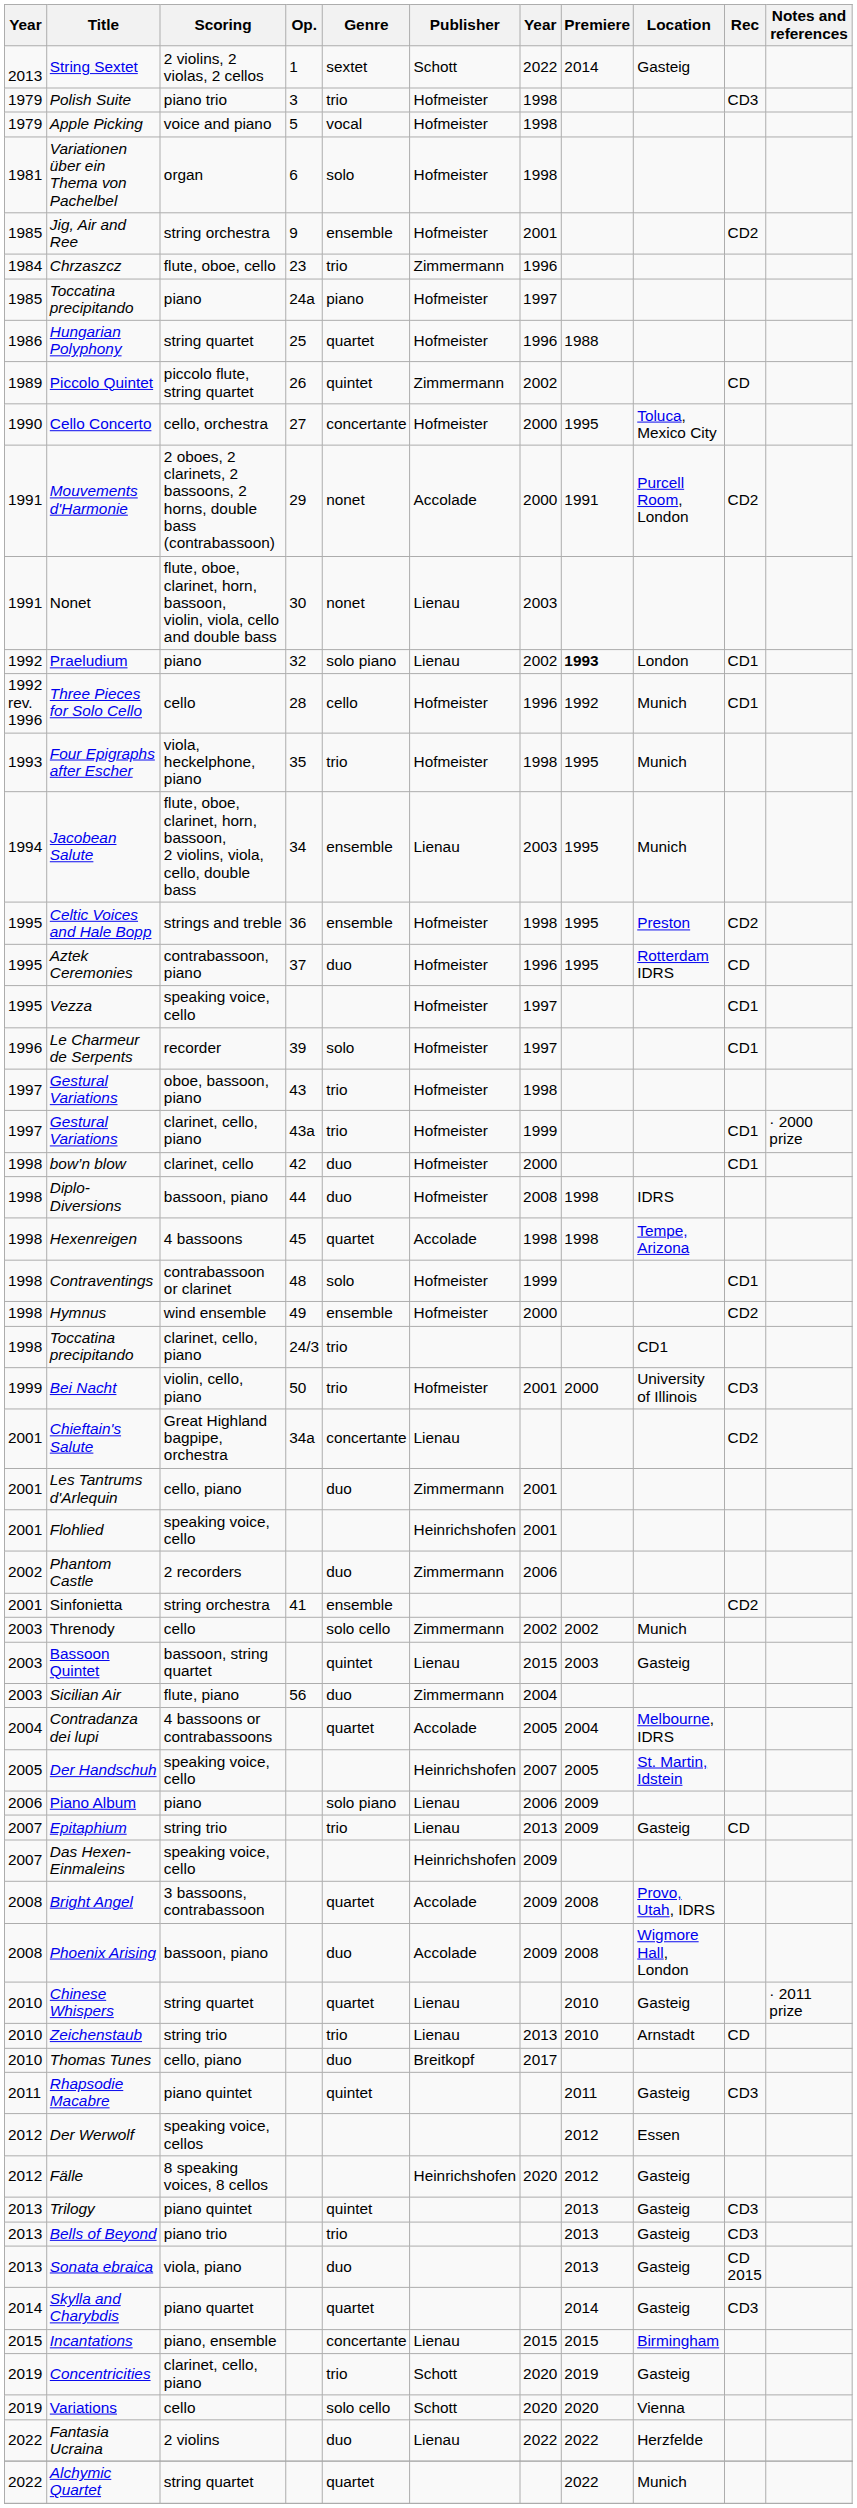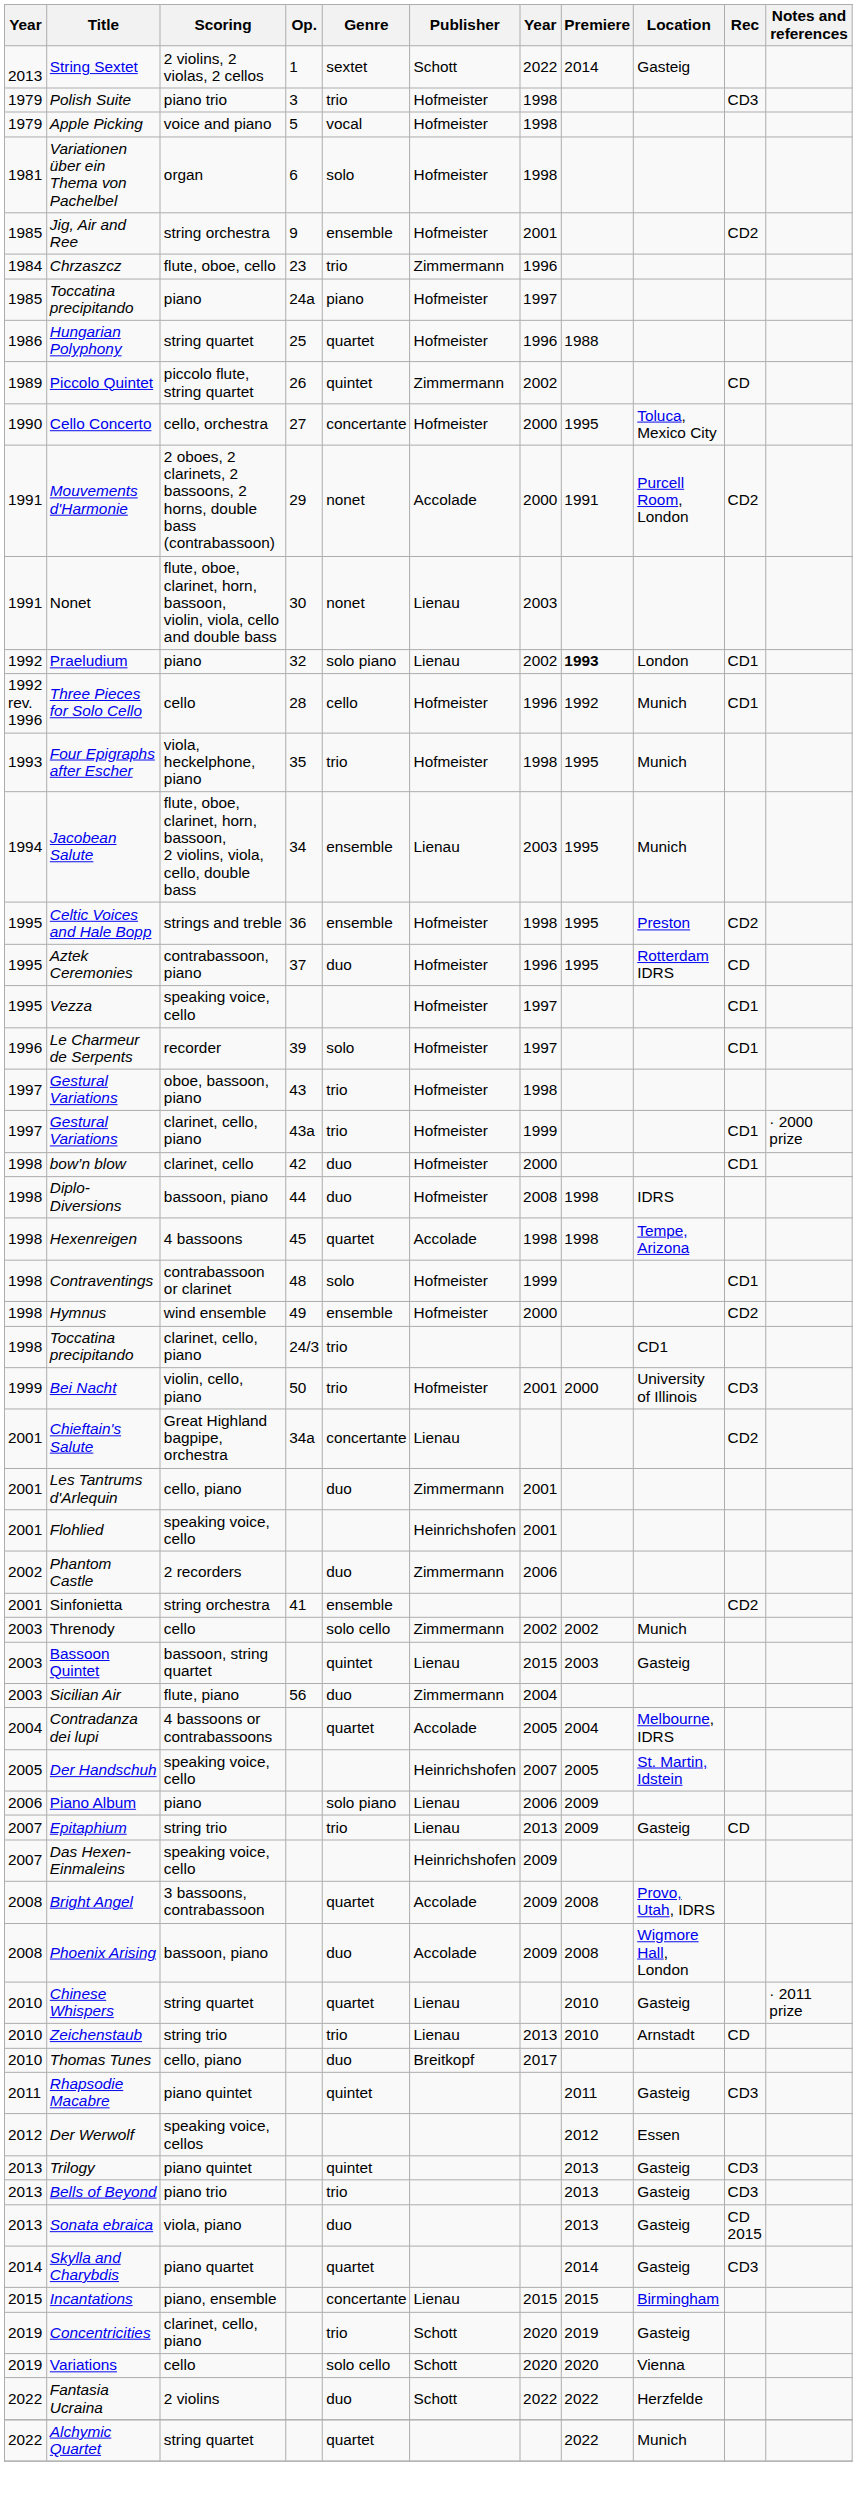 <table class="wikitable sortable" style="margin-right: 0;">
 <tr>
 <th>Year</th>
 <th>Title</th>
 <th>Scoring</th>
 <th>Op.</th>
 <th>Genre</th>
 <th>Publisher</th>
 <th>Year</th>
 <th>Premiere</th>
 <th>Location</th>
 <th>Rec</th>
 <th>Notes and references</th>
 </tr>
 <tr id = String_Sextet>
 <td><br> 2013</td>
 <td><a href='#'>String Sextet</a></td>
 <td>2 violins, 2 violas, 2 cellos</td>
 <td>1</td>
 <td> sextet</td>
 <td>Schott</td>
 <td>2022</td>
 <td>2014</td>
 <td>Gasteig</td>
 <td></td>
 <td></td>
 </tr>
 <tr id = Polish_Suite>
 <td>1979</td>
 <td><em>Polish Suite</em></td>
 <td>piano trio</td>
 <td>3</td>
 <td> trio</td>
 <td>Hofmeister</td>
 <td>1998</td>
 <td></td>
 <td></td>
 <td>CD3</td>
 <td></td>
 </tr>
 <tr id = Apple_Picking>
 <td>1979</td>
 <td><em>Apple Picking</em></td>
 <td>voice and piano</td>
 <td>5</td>
 <td> vocal</td>
 <td>Hofmeister</td>
 <td>1998</td>
 <td></td>
 <td></td>
 <td></td>
 <td></td>
 </tr>
 <tr id = Variationen_über_ein_Thema_von_Pachelbel>
 <td>1981</td>
 <td><em>Variationen über ein Thema von Pachelbel</em></td>
 <td>organ</td>
 <td>6</td>
 <td> solo</td>
 <td>Hofmeister</td>
 <td>1998</td>
 <td></td>
 <td></td>
 <td></td>
 <td></td>
 </tr>
 <tr id = Jig,_Air_and_Reel>
 <td>1985</td>
 <td><em>Jig, Air and Ree</em></td>
 <td>string orchestra</td>
 <td>9</td>
 <td> ensemble</td>
 <td>Hofmeister</td>
 <td>2001</td>
 <td></td>
 <td></td>
 <td>CD2</td>
 <td></td>
 </tr>
 <tr id = Chrzaszcz>
 <td>1984</td>
 <td><em>Chrzaszcz</em></td>
 <td>flute, oboe, cello</td>
 <td>23</td>
 <td> trio</td>
 <td>Zimmermann</td>
 <td>1996</td>
 <td></td>
 <td></td>
 <td></td>
 <td></td>
 </tr>
 <tr id = Toccatina_precipitando_solo>
 <td>1985</td>
 <td><em>Toccatina precipitando</em></td>
 <td>piano</td>
 <td>24a</td>
 <td> piano</td>
 <td>Hofmeister</td>
 <td>1997</td>
 <td></td>
 <td></td>
 <td></td>
 <td></td>
 </tr>
 <tr id = Hungarian_Polyphony>
 <td>1986</td>
 <td><em><a href='#'>Hungarian Polyphony</a></em></td>
 <td>string quartet</td>
 <td>25</td>
 <td> quartet</td>
 <td>Hofmeister</td>
 <td>1996</td>
 <td>1988</td>
 <td></td>
 <td></td>
 <td></td>
 </tr>
 <tr id = Piccolo_Quintet>
 <td>1989</td>
 <td><a href='#'>Piccolo Quintet</a></td>
 <td>piccolo flute, string quartet</td>
 <td>26</td>
 <td> quintet</td>
 <td>Zimmermann</td>
 <td>2002</td>
 <td></td>
 <td></td>
 <td>CD</td>
 <td></td>
 </tr>
 <tr id = Cello_Concerto>
 <td>1990</td>
 <td><a href='#'>Cello Concerto</a></td>
 <td>cello, orchestra</td>
 <td>27</td>
 <td>concertante</td>
 <td>Hofmeister</td>
 <td>2000</td>
 <td>1995</td>
 <td><a href='#'>Toluca</a>, Mexico City</td>
 <td></td>
 <td></td>
 </tr>
 <tr id = Mouvements_d'Harmonie>
 <td>1991</td>
 <td><em><a href='#'>Mouvements d'Harmonie</a></em></td>
 <td>2 oboes, 2 clarinets, 2 bassoons, 2 horns, double bass (contrabassoon)</td>
 <td>29</td>
 <td> nonet</td>
 <td>Accolade</td>
 <td>2000</td>
 <td>1991</td>
 <td><a href='#'>Purcell Room</a>, London</td>
 <td>CD2</td>
 <td></td>
 </tr>
 <tr id = Nonet>
 <td>1991</td>
 <td>Nonet</td>
 <td>flute, oboe, clarinet, horn, bassoon,<br> violin, viola, cello and double bass</td>
 <td>30</td>
 <td> nonet</td>
 <td>Lienau</td>
 <td>2003</td>
 <td></td>
 <td></td>
 <td></td>
 <td></td>
 </tr>
 <tr id = Praeludium>
 <td>1992</td>
 <td><a href='#'>Praeludium</a></td>
 <td>piano</td>
 <td>32</td>
 <td> solo piano</td>
 <td>Lienau</td>
 <td>2002</td>
 <td><strong>1993</strong></td>
 <td>London</td>
 <td>CD1</td>
 <td></td>
 </tr>
 <tr id = Three_Pieces_for_Solo_Cello>
 <td>1992<br> rev. 1996</td>
 <td><em><a href='#'>Three Pieces for Solo Cello</a></em></td>
 <td>cello</td>
 <td>28</td>
 <td> cello</td>
 <td>Hofmeister</td>
 <td>1996</td>
 <td>1992</td>
 <td>Munich</td>
 <td>CD1</td>
 <td></td>
 </tr>
 <tr id = Four_Epigraphs_after_Escher>
 <td>1993</td>
 <td><em><a href='#'>Four Epigraphs after Escher</a></em></td>
 <td>viola, heckelphone, piano</td>
 <td>35</td>
 <td> trio</td>
 <td>Hofmeister</td>
 <td>1998</td>
 <td>1995</td>
 <td>Munich</td>
 <td></td>
 <td></td>
 </tr>
 <tr id = Jacobean_Salute>
 <td>1994</td>
 <td><em><a href='#'>Jacobean Salute</a></em></td>
 <td>flute, oboe, clarinet, horn, bassoon,<br> 2 violins, viola, cello, double bass</td>
 <td>34</td>
 <td> ensemble</td>
 <td>Lienau</td>
 <td>2003</td>
 <td>1995</td>
 <td>Munich</td>
 <td></td>
 <td></td>
 </tr>
 <tr id = Celtic_Voices_and_Hale_Bopp>
 <td>1995</td>
 <td><em><a href='#'>Celtic Voices and Hale Bopp</a></em></td>
 <td>strings and treble</td>
 <td>36</td>
 <td> ensemble</td>
 <td>Hofmeister</td>
 <td>1998</td>
 <td>1995</td>
 <td><a href='#'>Preston</a></td>
 <td>CD2</td>
 <td></td>
 </tr>
 <tr id = Aztek_Ceremonies>
 <td>1995</td>
 <td><em>Aztek Ceremonies</em></td>
 <td>contrabassoon, piano</td>
 <td>37</td>
 <td> duo</td>
 <td>Hofmeister</td>
 <td>1996</td>
 <td>1995</td>
 <td><a href='#'>Rotterdam</a> IDRS</td>
 <td>CD</td>
 <td></td>
 </tr>
 <tr id = Vezza>
 <td>1995</td>
 <td><em>Vezza</em></td>
 <td>speaking voice, cello</td>
 <td></td>
 <td></td>
 <td>Hofmeister</td>
 <td>1997</td>
 <td></td>
 <td></td>
 <td>CD1</td>
 <td></td>
 </tr>
 <tr id = Le_Charmeur_de_Serpents>
 <td>1996</td>
 <td><em>Le Charmeur de Serpents</em></td>
 <td>recorder</td>
 <td>39</td>
 <td> solo</td>
 <td>Hofmeister</td>
 <td>1997</td>
 <td></td>
 <td></td>
 <td>CD1</td>
 <td></td>
 </tr>
 <tr id = Gestural_Variations>
 <td>1997</td>
 <td><em><a href='#'>Gestural Variations</a></em></td>
 <td>oboe, bassoon, piano</td>
 <td>43</td>
 <td> trio</td>
 <td>Hofmeister</td>
 <td>1998</td>
 <td></td>
 <td></td>
 <td></td>
 <td></td>
 </tr>
 <tr id = Gestural_Variations>
 <td>1997</td>
 <td><em><a href='#'>Gestural Variations</a></em></td>
 <td>clarinet, cello, piano</td>
 <td>43a</td>
 <td> trio</td>
 <td>Hofmeister</td>
 <td>1999</td>
 <td></td>
 <td></td>
 <td>CD1</td>
 <td> · 2000 prize</td>
 </tr>
 <tr id = bow’n_blow>
 <td>1998</td>
 <td><em>bow’n blow</em></td>
 <td>clarinet, cello</td>
 <td>42</td>
 <td> duo</td>
 <td>Hofmeister</td>
 <td>2000</td>
 <td></td>
 <td></td>
 <td>CD1</td>
 <td></td>
 </tr>
 <tr id = Diplo-Diversions>
 <td>1998</td>
 <td><em>Diplo-Diversions</em></td>
 <td>bassoon, piano</td>
 <td>44</td>
 <td> duo</td>
 <td>Hofmeister</td>
 <td>2008</td>
 <td>1998</td>
 <td>IDRS</td>
 <td></td>
 <td></td>
 </tr>
 <tr id = Hexenreigen>
 <td>1998</td>
 <td><em>Hexenreigen</em></td>
 <td>4 bassoons</td>
 <td>45</td>
 <td> quartet</td>
 <td>Accolade</td>
 <td>1998</td>
 <td>1998</td>
 <td><a href='#'>Tempe, Arizona</a></td>
 <td></td>
 <td></td>
 </tr>
 <tr id = Contraventings>
 <td>1998</td>
 <td><em>Contraventings</em></td>
 <td>contrabassoon or clarinet</td>
 <td>48</td>
 <td> solo</td>
 <td>Hofmeister</td>
 <td>1999</td>
 <td></td>
 <td></td>
 <td>CD1</td>
 <td></td>
 </tr>
 <tr id = Hymnus>
 <td>1998</td>
 <td><em>Hymnus</em></td>
 <td>wind ensemble</td>
 <td>49</td>
 <td> ensemble</td>
 <td>Hofmeister</td>
 <td>2000</td>
 <td></td>
 <td></td>
 <td>CD2</td>
 <td></td>
 </tr>
 <tr id = Toccatina_precipitando>
 <td>1998</td>
 <td><em>Toccatina precipitando</em></td>
 <td>clarinet, cello, piano</td>
 <td>24/3</td>
 <td> trio</td>
 <td></td>
 <td></td>
 <td></td>
 <td>CD1</td>
 <td></td>
 <td></td>
 </tr>
 <tr id = Bei_Nacht>
 <td>1999</td>
 <td><em><a href='#'>Bei Nacht</a></em></td>
 <td>violin, cello, piano</td>
 <td>50</td>
 <td> trio</td>
 <td>Hofmeister</td>
 <td>2001</td>
 <td>2000</td>
 <td>University of Illinois</td>
 <td>CD3</td>
 <td></td>
 </tr>
 <tr id = Chieftain's_Salute>
 <td>2001</td>
 <td><em><a href='#'>Chieftain's Salute</a></em></td>
 <td>Great Highland bagpipe, orchestra</td>
 <td>34a</td>
 <td>concertante</td>
 <td>Lienau</td>
 <td></td>
 <td></td>
 <td></td>
 <td>CD2</td>
 <td></td>
 </tr>
 <tr id = Les_Tantrums_d'Arlequin>
 <td>2001</td>
 <td><em>Les Tantrums d'Arlequin</em></td>
 <td>cello, piano</td>
 <td></td>
 <td> duo</td>
 <td>Zimmermann</td>
 <td>2001</td>
 <td></td>
 <td></td>
 <td></td>
 <td></td>
 </tr>
 <tr id = Flohlied>
 <td>2001</td>
 <td><em>Flohlied</em></td>
 <td>speaking voice, cello</td>
 <td></td>
 <td></td>
 <td>Heinrichshofen</td>
 <td>2001</td>
 <td></td>
 <td></td>
 <td></td>
 <td></td>
 </tr>
 <tr id = Phantom_Castle>
 <td>2002</td>
 <td><em>Phantom Castle</em></td>
 <td>2 recorders</td>
 <td></td>
 <td> duo</td>
 <td>Zimmermann</td>
 <td>2006</td>
 <td></td>
 <td></td>
 <td></td>
 <td></td>
 </tr>
 <tr id = Sinfonietta>
 <td>2001</td>
 <td>Sinfonietta</td>
 <td>string orchestra</td>
 <td>41</td>
 <td> ensemble</td>
 <td></td>
 <td></td>
 <td></td>
 <td></td>
 <td>CD2</td>
 <td></td>
 </tr>
 <tr id = Threnody>
 <td>2003</td>
 <td>Threnody</td>
 <td>cello</td>
 <td></td>
 <td> solo cello</td>
 <td>Zimmermann</td>
 <td>2002</td>
 <td>2002</td>
 <td>Munich</td>
 <td></td>
 <td></td>
 </tr>
 <tr id = Bassoon_Quintet>
 <td>2003</td>
 <td><a href='#'>Bassoon Quintet</a></td>
 <td>bassoon, string quartet</td>
 <td></td>
 <td> quintet</td>
 <td>Lienau</td>
 <td>2015</td>
 <td>2003</td>
 <td>Gasteig</td>
 <td></td>
 <td></td>
 </tr>
 <tr id = Sicilian_Air>
 <td>2003</td>
 <td><em>Sicilian Air</em></td>
 <td>flute, piano</td>
 <td>56</td>
 <td> duo</td>
 <td>Zimmermann</td>
 <td>2004</td>
 <td></td>
 <td></td>
 <td></td>
 <td></td>
 </tr>
 <tr id = Contradanza_dei_lupi>
 <td>2004</td>
 <td><em>Contradanza dei lupi</em></td>
 <td>4 bassoons or contrabassoons</td>
 <td></td>
 <td> quartet</td>
 <td>Accolade</td>
 <td>2005</td>
 <td>2004</td>
 <td><a href='#'>Melbourne</a>, IDRS</td>
 <td></td>
 <td></td>
 </tr>
 <tr id = Der_Handschuh>
 <td>2005</td>
 <td><em><a href='#'>Der Handschuh</a></em></td>
 <td>speaking voice, cello</td>
 <td></td>
 <td></td>
 <td>Heinrichshofen</td>
 <td>2007</td>
 <td>2005</td>
 <td><a href='#'>St. Martin, Idstein</a></td>
 <td></td>
 <td></td>
 </tr>
 <tr id = Piano_Album>
 <td>2006</td>
 <td><a href='#'>Piano Album</a></td>
 <td>piano</td>
 <td></td>
 <td> solo piano</td>
 <td>Lienau</td>
 <td>2006</td>
 <td>2009</td>
 <td></td>
 <td></td>
 <td></td>
 </tr>
 <tr id = Epitaphium>
 <td>2007</td>
 <td><em><a href='#'>Epitaphium</a></em></td>
 <td>string trio</td>
 <td></td>
 <td> trio</td>
 <td>Lienau</td>
 <td>2013</td>
 <td>2009</td>
 <td>Gasteig</td>
 <td>CD</td>
 <td></td>
 </tr>
 <tr id = Das_Hexen-Einmaleins>
 <td>2007</td>
 <td><em>Das Hexen-Einmaleins</em></td>
 <td>speaking voice, cello</td>
 <td></td>
 <td></td>
 <td>Heinrichshofen</td>
 <td>2009</td>
 <td></td>
 <td></td>
 <td></td>
 <td></td>
 </tr>
 <tr id = Bright_Angel>
 <td>2008</td>
 <td><em><a href='#'>Bright Angel</a></em></td>
 <td>3 bassoons, contrabassoon</td>
 <td></td>
 <td> quartet</td>
 <td>Accolade</td>
 <td>2009</td>
 <td>2008</td>
 <td><a href='#'>Provo, Utah</a>, IDRS</td>
 <td></td>
 <td></td>
 </tr>
 <tr id = Phoenix_Arising>
 <td>2008</td>
 <td><em><a href='#'>Phoenix Arising</a></em></td>
 <td>bassoon, piano</td>
 <td></td>
 <td> duo</td>
 <td>Accolade</td>
 <td>2009</td>
 <td>2008</td>
 <td><a href='#'>Wigmore Hall</a>, London</td>
 <td></td>
 <td></td>
 </tr>
 <tr id = Chinese_Whispers>
 <td>2010</td>
 <td><em><a href='#'>Chinese Whispers</a></em></td>
 <td>string quartet</td>
 <td></td>
 <td> quartet</td>
 <td>Lienau</td>
 <td></td>
 <td>2010</td>
 <td>Gasteig</td>
 <td></td>
 <td> · 2011 prize</td>
 </tr>
 <tr id = Zeichenstaub>
 <td>2010</td>
 <td><em><a href='#'>Zeichenstaub</a></em></td>
 <td>string trio</td>
 <td></td>
 <td> trio</td>
 <td>Lienau</td>
 <td>2013</td>
 <td>2010</td>
 <td>Arnstadt</td>
 <td>CD</td>
 <td></td>
 </tr>
 <tr id = Thomas_Tunes>
 <td>2010</td>
 <td><em>Thomas Tunes</em></td>
 <td>cello, piano</td>
 <td></td>
 <td> duo</td>
 <td>Breitkopf</td>
 <td>2017</td>
 <td></td>
 <td></td>
 <td></td>
 <td></td>
 </tr>
 <tr id = Rhapsodie_Macabre>
 <td>2011</td>
 <td><em><a href='#'>Rhapsodie Macabre</a></em></td>
 <td>piano quintet</td>
 <td></td>
 <td> quintet</td>
 <td></td>
 <td></td>
 <td>2011</td>
 <td>Gasteig</td>
 <td>CD3</td>
 <td></td>
 </tr>
 <tr id = Der_Werwolf>
 <td>2012</td>
 <td><em>Der Werwolf</em></td>
 <td>speaking voice, cellos</td>
 <td></td>
 <td></td>
 <td></td>
 <td></td>
 <td>2012</td>
 <td>Essen</td>
 <td></td>
 <td></td>
 </tr>
-<tr id = Fälle>
-<td>2012</td>
-<td><em>Fälle</em></td>
-<td>8 speaking voices, 8 cellos</td>
-<td></td>
-<td></td>
-<td>Heinrichshofen</td>
-<td>2020</td>
-<td>2012</td>
-<td>Gasteig</td>
-<td></td>
-<td></td>
-</tr>
 <tr id = Trilogy>
 <td>2013</td>
 <td><em>Trilogy</em></td>
 <td>piano quintet</td>
 <td></td>
 <td> quintet</td>
 <td></td>
 <td></td>
 <td>2013</td>
 <td>Gasteig</td>
 <td>CD3</td>
 <td></td>
 </tr>
 <tr id = Bells_of_Beyond>
 <td>2013</td>
 <td><em><a href='#'>Bells of Beyond</a></em></td>
 <td>piano trio</td>
 <td></td>
 <td> trio</td>
 <td></td>
 <td></td>
 <td>2013</td>
 <td>Gasteig</td>
 <td>CD3</td>
 <td></td>
 </tr>
 <tr id = Viola_Sonata>
 <td>2013</td>
 <td><em><a href='#'>Sonata ebraica</a></em></td>
 <td>viola, piano</td>
 <td></td>
 <td> duo</td>
 <td></td>
 <td></td>
 <td>2013</td>
 <td>Gasteig</td>
 <td>CD 2015</td>
 <td></td>
 </tr>
 <tr id = Skylla_and_Charybdis>
 <td>2014</td>
 <td><em><a href='#'>Skylla and Charybdis</a></em></td>
 <td>piano quartet</td>
 <td></td>
 <td> quartet</td>
 <td></td>
 <td></td>
 <td>2014</td>
 <td>Gasteig</td>
 <td>CD3</td>
 <td></td>
 </tr>
 <tr id = Incantations>
 <td>2015</td>
 <td><em><a href='#'>Incantations</a></em></td>
 <td>piano, ensemble</td>
 <td></td>
 <td>concertante</td>
 <td>Lienau</td>
 <td>2015</td>
 <td>2015</td>
 <td><a href='#'>Birmingham</a></td>
 <td></td>
 <td></td>
 </tr>
 <tr id = Concentricities>
 <td>2019</td>
 <td><em><a href='#'>Concentricities</a></em></td>
 <td>clarinet, cello, piano</td>
 <td></td>
 <td> trio</td>
 <td>Schott</td>
 <td>2020</td>
 <td>2019</td>
 <td>Gasteig</td>
 <td></td>
 <td></td>
 </tr>
 <tr id = Variations>
 <td>2019</td>
 <td><a href='#'>Variations</a></td>
 <td>cello</td>
 <td></td>
 <td> solo cello</td>
 <td>Schott</td>
 <td>2020</td>
 <td>2020</td>
 <td>Vienna</td>
 <td></td>
 <td></td>
 </tr>
 <tr id = Fantasia_Ucraina>
 <td>2022</td>
 <td><em>Fantasia Ucraina</em></td>
 <td>2 violins</td>
 <td></td>
 <td> duo</td>
-<td>Lienau</td>
+<td>Schott</td>
 <td>2022</td>
 <td>2022</td>
 <td>Herzfelde</td>
 <td></td>
 <td></td>
 </tr>
 <tr>
 </tr>
 <tr id = Alchymic_Quartet>
 <td>2022</td>
 <td><em><a href='#'>Alchymic Quartet</a></em></td>
 <td>string quartet</td>
 <td></td>
 <td> quartet</td>
 <td></td>
 <td></td>
 <td>2022</td>
 <td>Munich</td>
 <td></td>
 <td></td>
 </tr>
 <tr>
 </tr>
 </table>
